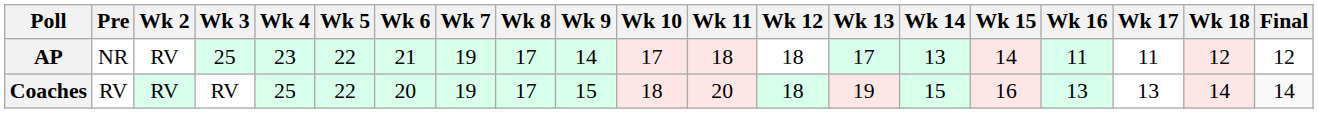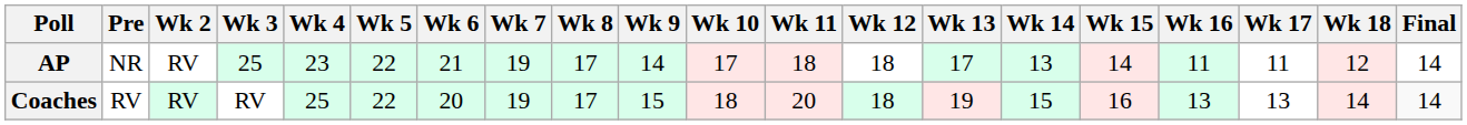 <table class="wikitable" style="white-space:nowrap;">
 <tr>
 <th>Poll</th>
 <th>Pre</th>
 <th>Wk 2</th>
 <th>Wk 3</th>
 <th>Wk 4</th>
 <th>Wk 5</th>
 <th>Wk 6</th>
 <th>Wk 7</th>
 <th>Wk 8</th>
 <th>Wk 9</th>
 <th>Wk 10</th>
 <th>Wk 11</th>
 <th>Wk 12</th>
 <th>Wk 13</th>
 <th>Wk 14</th>
 <th>Wk 15</th>
 <th>Wk 16</th>
 <th>Wk 17</th>
 <th>Wk 18</th>
 <th>Final</th>
 </tr>
 <tr style="text-align:center;">
 <th>AP</th>
 <td style="background:#FFF;">NR</td>
 <td style="background:#FFF;">RV</td>
 <td style="background:#D8FFEB;">25</td>
 <td style="background:#D8FFEB;">23</td>
 <td style="background:#D8FFEB;">22</td>
 <td style="background:#D8FFEB;">21</td>
 <td style="background:#D8FFEB;">19</td>
 <td style="background:#D8FFEB;">17</td>
 <td style="background:#D8FFEB;">14</td>
 <td style="background:#FFE6E6;">17</td>
 <td style="background:#FFE6E6;">18</td>
 <td style="background:#FFF;">18</td>
 <td style="background:#D8FFEB;">17</td>
 <td style="background:#D8FFEB;">13</td>
 <td style="background:#FFE6E6;">14</td>
 <td style="background:#D8FFEB;">11</td>
 <td style="background:#FFF;">11</td>
 <td style="background:#FFE6E6;">12</td>
-<td style="background:#FFF;">12</td>
+<td style="background:#FFF;">14</td>
 </tr>
 <tr style="text-align:center;">
 <th>Coaches</th>
 <td style="background:#FFF;">RV</td>
 <td style="background:#D8FFEB;">RV</td>
 <td style="background:#FFF;">RV</td>
 <td style="background:#D8FFEB;">25</td>
 <td style="background:#D8FFEB;">22</td>
 <td style="background:#D8FFEB;">20</td>
 <td style="background:#D8FFEB;">19</td>
 <td style="background:#D8FFEB;">17</td>
 <td style="background:#D8FFEB;">15</td>
 <td style="background:#FFE6E6;">18</td>
 <td style="background:#FFE6E6;">20</td>
 <td style="background:#D8FFEB;">18</td>
 <td style="background:#FFE6E6;">19</td>
 <td style="background:#D8FFEB;">15</td>
 <td style="background:#FFE6E6;">16</td>
 <td style="background:#D8FFEB;">13</td>
 <td style="background:#FFF;">13</td>
 <td style="background:#FFE6E6;">14</td>
 <td>14</td>
 </tr>
 </table>
